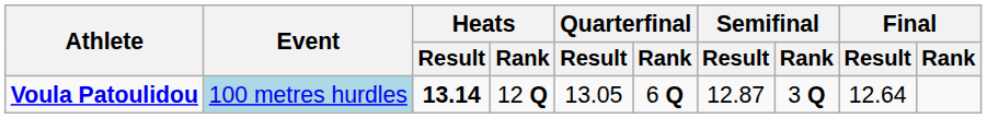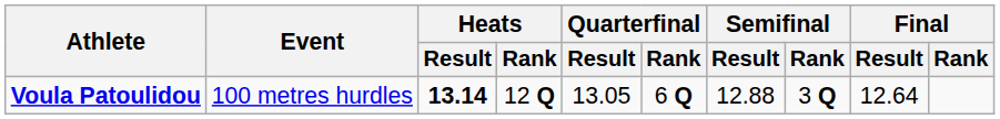 <table class="wikitable" style="font-size:90%">
 <tr>
 <th rowspan="2">Athlete</th>
 <th rowspan="2">Event</th>
 <th colspan="2">Heats</th>
 <th colspan="2">Quarterfinal</th>
 <th colspan="2">Semifinal</th>
 <th colspan="2">Final</th>
 </tr>
 <tr style="font-size:95%">
 <th>Result</th>
 <th>Rank</th>
 <th>Result</th>
 <th>Rank</th>
 <th>Result</th>
 <th>Rank</th>
 <th>Result</th>
 <th>Rank</th>
 </tr>
 <tr align=center>
 <td align=left><strong><a href='#'>Voula Patoulidou</a></strong></td>
-<td align=left style="background: lightblue;"><a href='#'>100 metres hurdles</a></td>
+<td align=left><a href='#'>100 metres hurdles</a></td>
 <td><strong>13.14</strong></td>
 <td>12 <strong>Q</strong></td>
 <td>13.05</td>
 <td>6 <strong>Q</strong></td>
-<td>12.87</td>
+<td>12.88</td>
 <td>3 <strong>Q</strong></td>
 <td>12.64</td>
 <td></td>
 </tr>
 </table>
